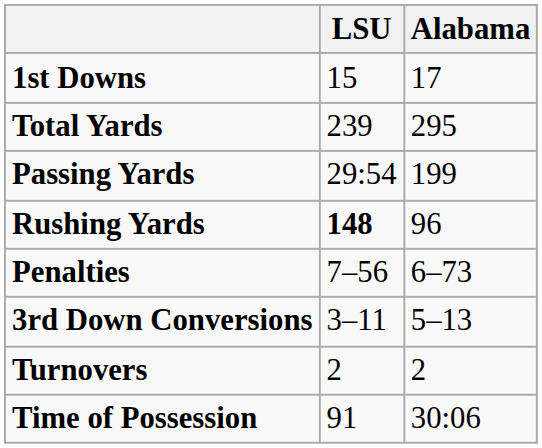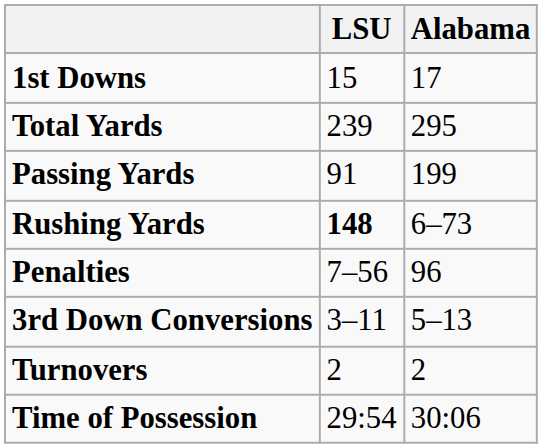 <table class="wikitable">
 <tr>
 <th></th>
 <th>LSU</th>
 <th>Alabama</th>
 </tr>
 <tr>
 <td><strong>1st Downs</strong></td>
 <td>15</td>
 <td>17</td>
 </tr>
 <tr>
 <td><strong>Total Yards</strong></td>
 <td>239</td>
 <td>295</td>
 </tr>
 <tr>
 <td><strong>Passing Yards</strong></td>
-<td>29:54</td>
+<td>91</td>
 <td>199</td>
 </tr>
 <tr>
 <td><strong>Rushing Yards</strong></td>
 <td><strong>148</strong></td>
-<td>96</td>
+<td>6–73</td>
 </tr>
 <tr>
 <td><strong>Penalties</strong></td>
 <td>7–56</td>
-<td>6–73</td>
+<td>96</td>
 </tr>
 <tr>
 <td><strong>3rd Down Conversions</strong></td>
 <td>3–11</td>
 <td>5–13</td>
 </tr>
 <tr>
 <td><strong>Turnovers</strong></td>
 <td>2</td>
 <td>2</td>
 </tr>
 <tr>
 <td><strong>Time of Possession</strong></td>
-<td>91</td>
+<td>29:54</td>
 <td>30:06</td>
 </tr>
 </table>
